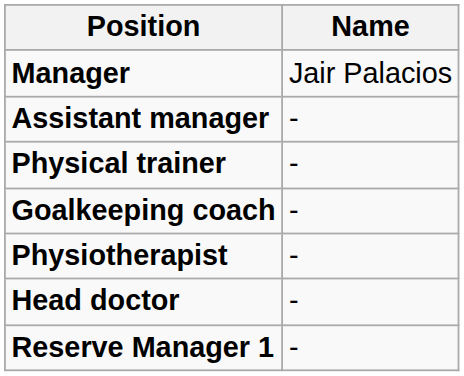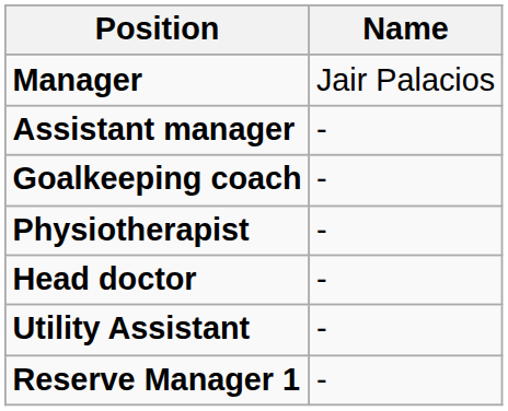 <table class="wikitable">
 <tr>
 <th>Position</th>
 <th>Name</th>
 </tr>
 <tr>
 <td><strong>Manager</strong></td>
 <td> Jair Palacios</td>
 </tr>
 <tr>
 <td><strong>Assistant manager</strong></td>
-<td>-</td>
-</tr>
-<tr>
-<td><strong>Physical trainer</strong></td>
 <td>-</td>
 </tr>
 <tr>
 <td><strong>Goalkeeping coach</strong></td>
 <td>-</td>
 </tr>
 <tr>
 <td><strong>Physiotherapist</strong></td>
 <td>-</td>
 </tr>
 <tr>
 <td><strong>Head doctor</strong></td>
 <td>-</td>
 </tr>
 <tr>
+<td><strong>Utility Assistant</strong></td>
+<td>-</td>
+</tr>
+<tr>
 <td><strong>Reserve Manager 1</strong></td>
 <td>-</td>
 </tr>
 </table>
